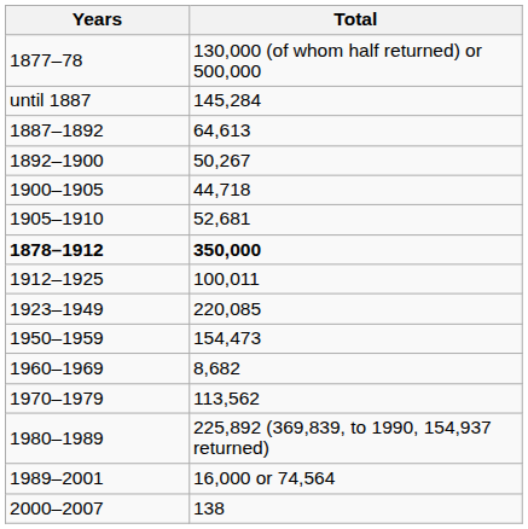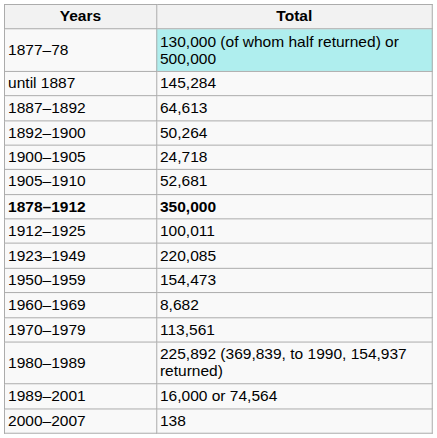 <table class="wikitable" style="margin:left ; width:50%">
 <tr valign=top align=left>
 <th width=5%><strong>Years</strong></th>
 <th width=10%><strong>Total</strong></th>
 </tr>
 <tr align=left>
 <td>1877–78</td>
-<td>130,000 (of whom half returned) or 500,000</td>
+<td style="background: paleturquoise;">130,000 (of whom half returned) or 500,000</td>
 </tr>
 <tr align=left>
 <td>until 1887</td>
 <td>145,284</td>
 </tr>
 <tr align=left>
 <td>1887–1892</td>
 <td>64,613</td>
 </tr>
 <tr align=left>
 <td>1892–1900</td>
-<td>50,267</td>
+<td>50,264</td>
 </tr>
 <tr align=left>
 <td>1900–1905</td>
-<td>44,718</td>
+<td>24,718</td>
 </tr>
 <tr align=left>
 <td>1905–1910</td>
 <td>52,681</td>
 </tr>
 <tr align=left>
 <td><strong>1878–1912</strong></td>
 <td><strong>350,000</strong></td>
 </tr>
 <tr align=left>
 <td>1912–1925</td>
 <td>100,011</td>
 </tr>
 <tr align=left>
 <td>1923–1949</td>
 <td>220,085</td>
 </tr>
 <tr align=left>
 <td>1950–1959</td>
 <td>154,473</td>
 </tr>
 <tr align=left>
 <td>1960–1969</td>
 <td>8,682</td>
 </tr>
 <tr align=left>
 <td>1970–1979</td>
-<td>113,562</td>
+<td>113,561</td>
 </tr>
 <tr align=left>
 <td>1980–1989</td>
 <td>225,892 (369,839, to 1990, 154,937 returned)</td>
 </tr>
 <tr align=left>
 <td>1989–2001</td>
 <td>16,000 or 74,564</td>
 </tr>
 <tr align=left>
 <td>2000–2007</td>
 <td>138</td>
 </tr>
 </table>
